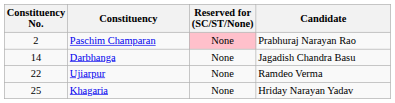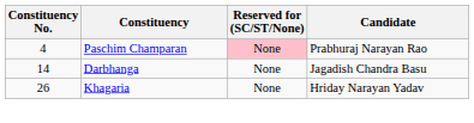 <table class= "wikitable sortable">
 <tr>
 <th>Constituency <br> No.</th>
 <th style="width:180px;">Constituency</th>
 <th>Reserved for <br> (SC/ST/None)</th>
 <th style="width:200px;">Candidate </th>
 </tr>
 <tr>
-<td style="text-align:center;">2</td>
+<td style="text-align:center;">4</td>
 <td><a href='#'>Paschim Champaran</a></td>
 <td style="background: pink; text-align:center;">None</td>
 <td>Prabhuraj Narayan Rao</td>
 </tr>
 <tr>
 <td style="text-align:center;">14</td>
 <td><a href='#'>Darbhanga</a></td>
 <td style="text-align:center;">None</td>
 <td>Jagadish Chandra Basu</td>
 </tr>
 <tr>
-<td style="text-align:center;">22</td>
-<td><a href='#'>Ujiarpur</a></td>
-<td style="text-align:center;">None</td>
-<td>Ramdeo Verma</td>
-</tr>
-<tr>
-<td style="text-align:center;">25</td>
+<td style="text-align:center;">26</td>
 <td><a href='#'>Khagaria</a></td>
 <td style="text-align:center;">None</td>
 <td>Hriday Narayan Yadav</td>
 </tr>
 </table>
